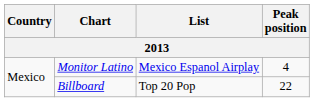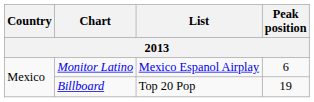 <table class="wikitable sortable">
 <tr>
 <th>Country</th>
 <th>Chart</th>
 <th>List</th>
 <th>Peak<br>position</th>
 </tr>
 <tr>
 <th colspan="4">2013</th>
 </tr>
 <tr>
 <td rowspan=2>Mexico</td>
 <td><em><a href='#'>Monitor Latino</a></em></td>
 <td><a href='#'>Mexico Espanol Airplay</a></td>
-<td align="center">4</td>
+<td align="center">6</td>
 </tr>
 <tr>
 <td><em><a href='#'>Billboard</a></em></td>
 <td>Top 20 Pop</td>
-<td align="center">22</td>
+<td align="center">19</td>
 </tr>
 </table>
